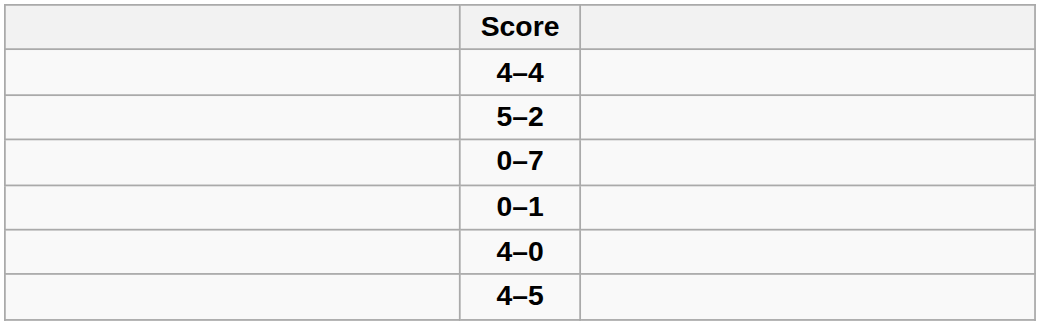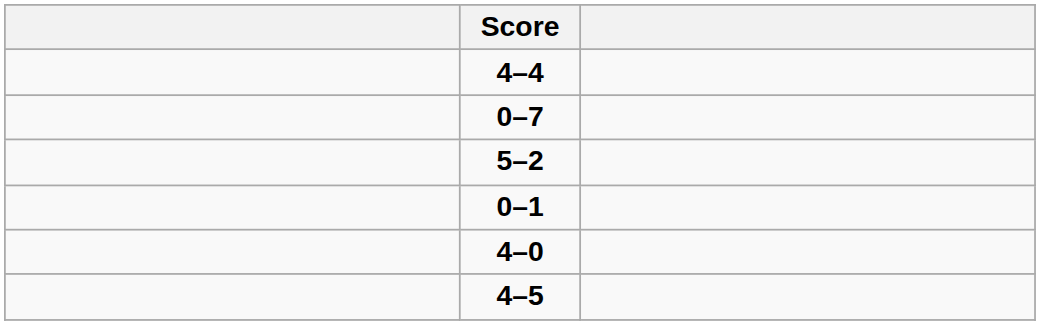 <table class="wikitable" style="text-align: center; font-size:100% ">
 <tr>
 <th align="right" width="250"></th>
 <th width="60">Score</th>
 <th align="left" width="250"></th>
 </tr>
 <tr>
 <td align=left></td>
 <td align=center><strong>4–4</strong></td>
 <td align=left></td>
 </tr>
 <tr>
+<td align=left></td>
+<td align=center><strong>0–7</strong></td>
+<td align=left><strong></strong></td>
+</tr>
+<tr>
 <td align=left><strong></strong></td>
 <td align=center><strong>5–2</strong></td>
 <td align=left></td>
-</tr>
-<tr>
-<td align=left></td>
-<td align=center><strong>0–7</strong></td>
-<td align=left><strong></strong></td>
 </tr>
 <tr>
 <td align=left></td>
 <td align=center><strong>0–1</strong></td>
 <td align=left><strong></strong></td>
 </tr>
 <tr>
 <td align=left><strong></strong></td>
 <td align=center><strong>4–0</strong></td>
 <td align=left></td>
 </tr>
 <tr>
 <td align=left></td>
 <td align=center><strong>4–5</strong></td>
 <td align=left><strong></strong></td>
 </tr>
 </table>
